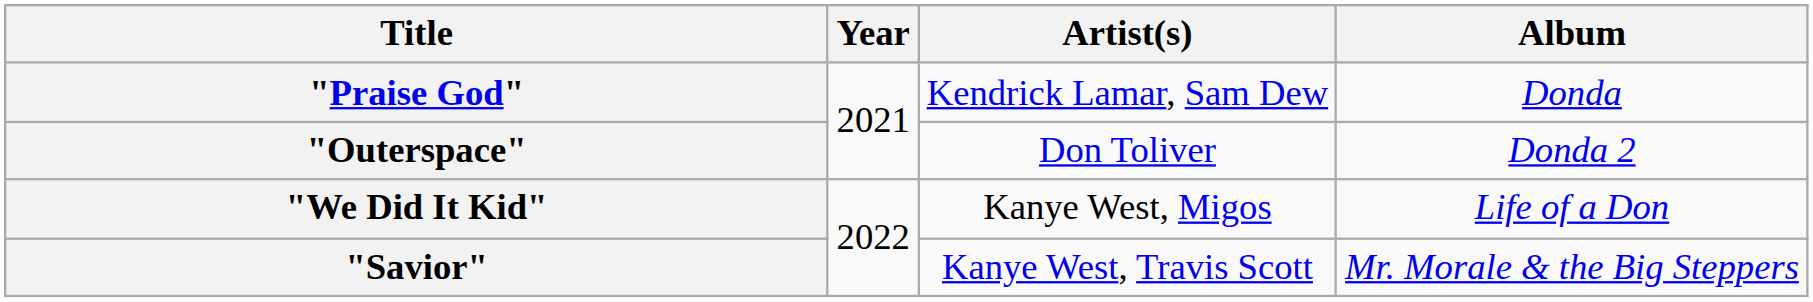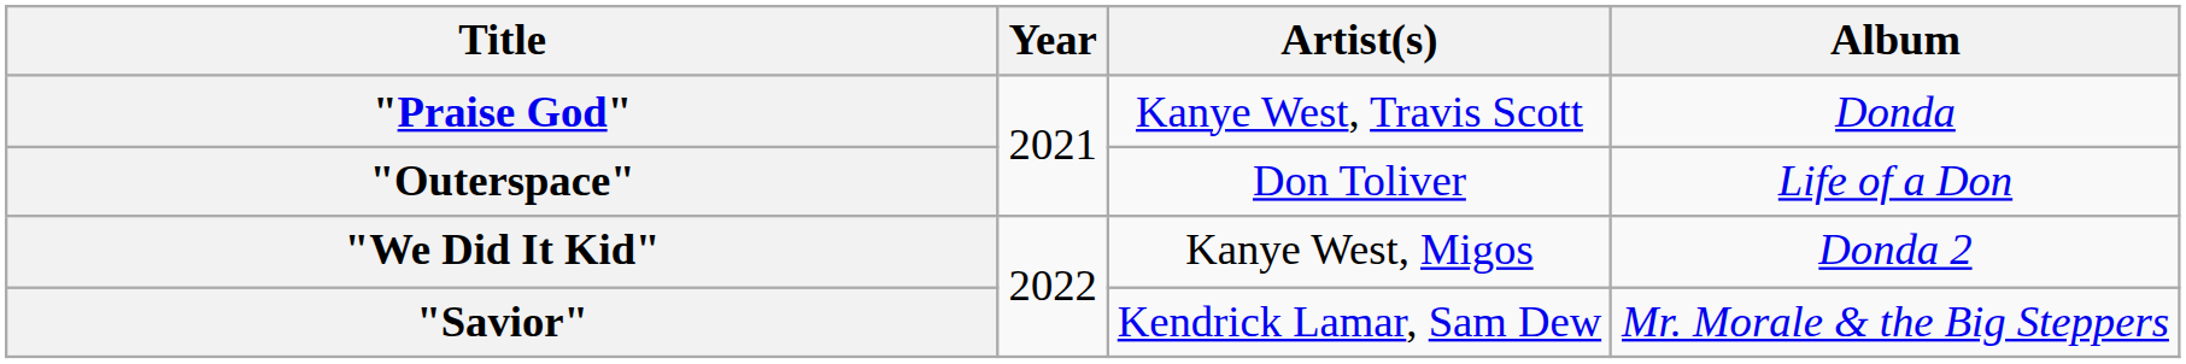 <table class="wikitable plainrowheaders" style="text-align:center;">
 <tr>
 <th scope="col" style="width:22em;">Title</th>
 <th scope="col">Year</th>
 <th scope="col">Artist(s)</th>
 <th scope="col">Album</th>
 </tr>
 <tr>
 <th scope="row">"<a href='#'>Praise God</a>"</th>
 <td rowspan="2">2021</td>
-<td><a href='#'>Kendrick Lamar</a>, <a href='#'>Sam Dew</a></td>
+<td><a href='#'>Kanye West</a>, <a href='#'>Travis Scott</a></td>
 <td><em><a href='#'>Donda</a></em></td>
 </tr>
 <tr>
 <th scope="row">"Outerspace"</th>
 <td><a href='#'>Don Toliver</a></td>
-<td><em><a href='#'>Donda 2</a></em></td>
+<td><em><a href='#'>Life of a Don</a></em></td>
 </tr>
 <tr>
 <th scope="row">"We Did It Kid"</th>
 <td rowspan="2">2022</td>
 <td>Kanye West, <a href='#'>Migos</a></td>
-<td><em><a href='#'>Life of a Don</a></em></td>
+<td><em><a href='#'>Donda 2</a></em></td>
 </tr>
 <tr>
 <th scope="row">"Savior"</th>
-<td><a href='#'>Kanye West</a>, <a href='#'>Travis Scott</a></td>
+<td><a href='#'>Kendrick Lamar</a>, <a href='#'>Sam Dew</a></td>
 <td><em><a href='#'>Mr. Morale & the Big Steppers</a></em></td>
 </tr>
 </table>
